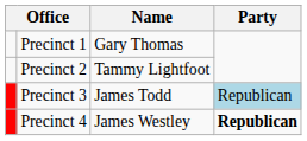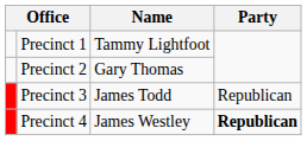 <table class="wikitable">
 <tr>
 <th colspan="2">Office</th>
 <th>Name</th>
 <th>Party</th>
 </tr>
 <tr>
 <td bgcolor=""> </td>
 <td>Precinct 1</td>
-<td>Gary Thomas</td>
+<td>Tammy Lightfoot</td>
 </tr>
 <tr>
 <td bgcolor=""> </td>
 <td>Precinct 2</td>
-<td>Tammy Lightfoot</td>
+<td>Gary Thomas</td>
 </tr>
 <tr>
 <td bgcolor="red"> </td>
 <td>Precinct 3</td>
 <td>James Todd</td>
-<td style="background: lightblue;">Republican</td>
+<td>Republican</td>
 </tr>
 <tr>
 <td bgcolor="red"> </td>
 <td>Precinct 4</td>
 <td>James Westley</td>
 <td><strong>Republican</strong></td>
 </tr>
 </table>
